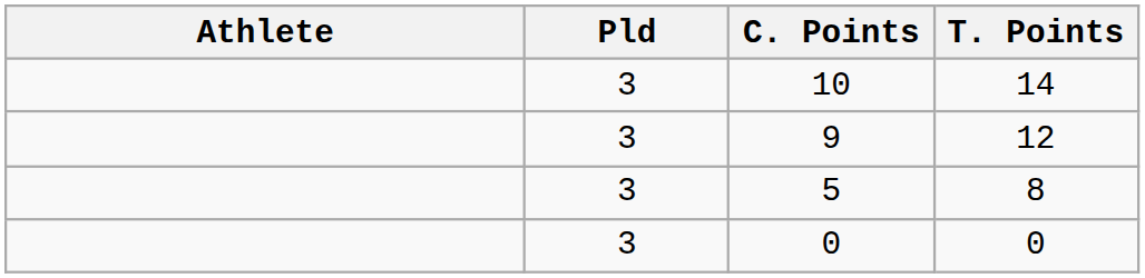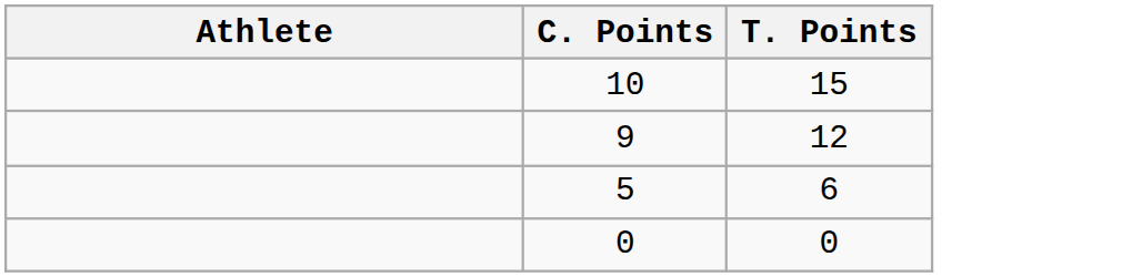 <table class="wikitable" style="text-align:center">
 <tr>
 <th width=200>Athlete</th>
-<th width=75>Pld</th>
 <th width=75>C. Points</th>
 <th width=75>T. Points</th>
 </tr>
 <tr>
 <td style="text-align:left"></td>
-<td>3</td>
 <td>10</td>
-<td>14</td>
+<td>15</td>
 </tr>
 <tr>
 <td style="text-align:left"></td>
-<td>3</td>
 <td>9</td>
 <td>12</td>
 </tr>
 <tr>
 <td style="text-align:left"></td>
-<td>3</td>
 <td>5</td>
-<td>8</td>
+<td>6</td>
 </tr>
 <tr>
 <td style="text-align:left"></td>
-<td>3</td>
 <td>0</td>
 <td>0</td>
 </tr>
 </table>
